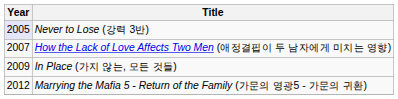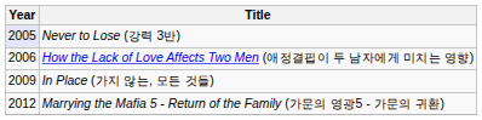 <table class="wikitable">
 <tr>
 <th>Year</th>
 <th>Title</th>
 </tr>
 <tr>
 <td style="background: lavender;">2005</td>
 <td><em>Never to Lose</em> (강력 3반)</td>
 </tr>
 <tr>
-<td>2007</td>
+<td>2006</td>
 <td><em><a href='#'>How the Lack of Love Affects Two Men</a></em> (애정결핍이 두 남자에게 미치는 영향)</td>
 </tr>
 <tr>
 <td>2009</td>
 <td><em>In Place</em> (가지 않는, 모든 것들)</td>
 </tr>
 <tr>
 <td>2012</td>
 <td><em>Marrying the Mafia 5 - Return of the Family</em> (가문의 영광5 - 가문의 귀환)</td>
 </tr>
 <tr>
 </tr>
 </table>
